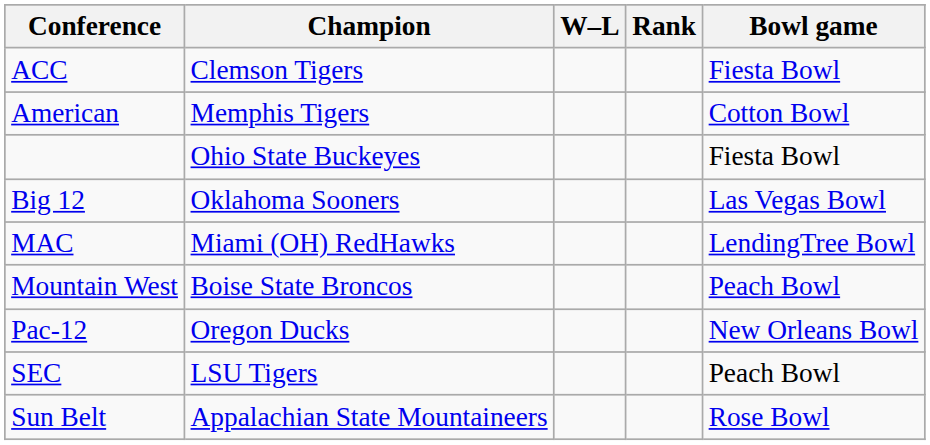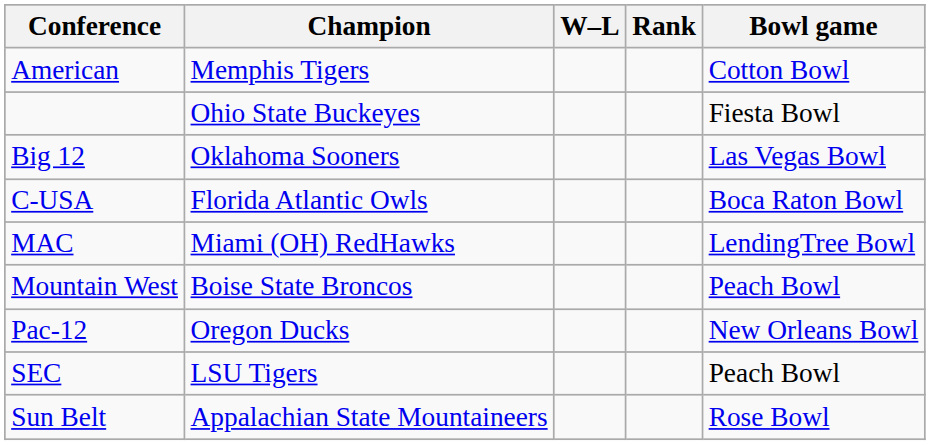 <table class="wikitable sortable">
 <tr>
 <th>Conference</th>
 <th>Champion</th>
 <th>W–L</th>
 <th>Rank</th>
 <th>Bowl game</th>
-</tr>
-<tr>
-<td><a href='#'>ACC</a></td>
-<td><a href='#'>Clemson Tigers</a></td>
-<td></td>
-<td align=center></td>
-<td><a href='#'>Fiesta Bowl</a></td>
 </tr>
 <tr>
 <td><a href='#'>American</a></td>
 <td><a href='#'>Memphis Tigers</a></td>
 <td></td>
 <td align=center></td>
 <td><a href='#'>Cotton Bowl</a></td>
 </tr>
 <tr>
 <td></td>
 <td><a href='#'>Ohio State Buckeyes</a></td>
 <td></td>
 <td align=center></td>
 <td>Fiesta Bowl</td>
 </tr>
 <tr>
 <td><a href='#'>Big 12</a></td>
 <td><a href='#'>Oklahoma Sooners</a></td>
 <td></td>
 <td align=center></td>
 <td><a href='#'>Las Vegas Bowl</a></td>
+</tr>
+<tr>
+<td><a href='#'>C-USA</a></td>
+<td><a href='#'>Florida Atlantic Owls</a></td>
+<td></td>
+<td align=center></td>
+<td><a href='#'>Boca Raton Bowl</a></td>
 </tr>
 <tr>
 <td><a href='#'>MAC</a></td>
 <td><a href='#'>Miami (OH) RedHawks</a></td>
 <td align=center></td>
 <td align=center></td>
 <td><a href='#'>LendingTree Bowl</a></td>
 </tr>
 <tr>
 <td><a href='#'>Mountain West</a></td>
 <td><a href='#'>Boise State Broncos</a></td>
 <td></td>
 <td align=center></td>
 <td><a href='#'>Peach Bowl</a></td>
 </tr>
 <tr>
 <td><a href='#'>Pac-12</a></td>
 <td><a href='#'>Oregon Ducks</a></td>
 <td></td>
 <td align=center></td>
 <td><a href='#'>New Orleans Bowl</a></td>
 </tr>
 <tr>
 <td><a href='#'>SEC</a></td>
 <td><a href='#'>LSU Tigers</a></td>
 <td></td>
 <td align=center></td>
 <td>Peach Bowl</td>
 </tr>
 <tr>
 <td><a href='#'>Sun Belt</a></td>
 <td><a href='#'>Appalachian State Mountaineers</a></td>
 <td></td>
 <td align=center></td>
 <td><a href='#'>Rose Bowl</a></td>
 </tr>
 </table>
